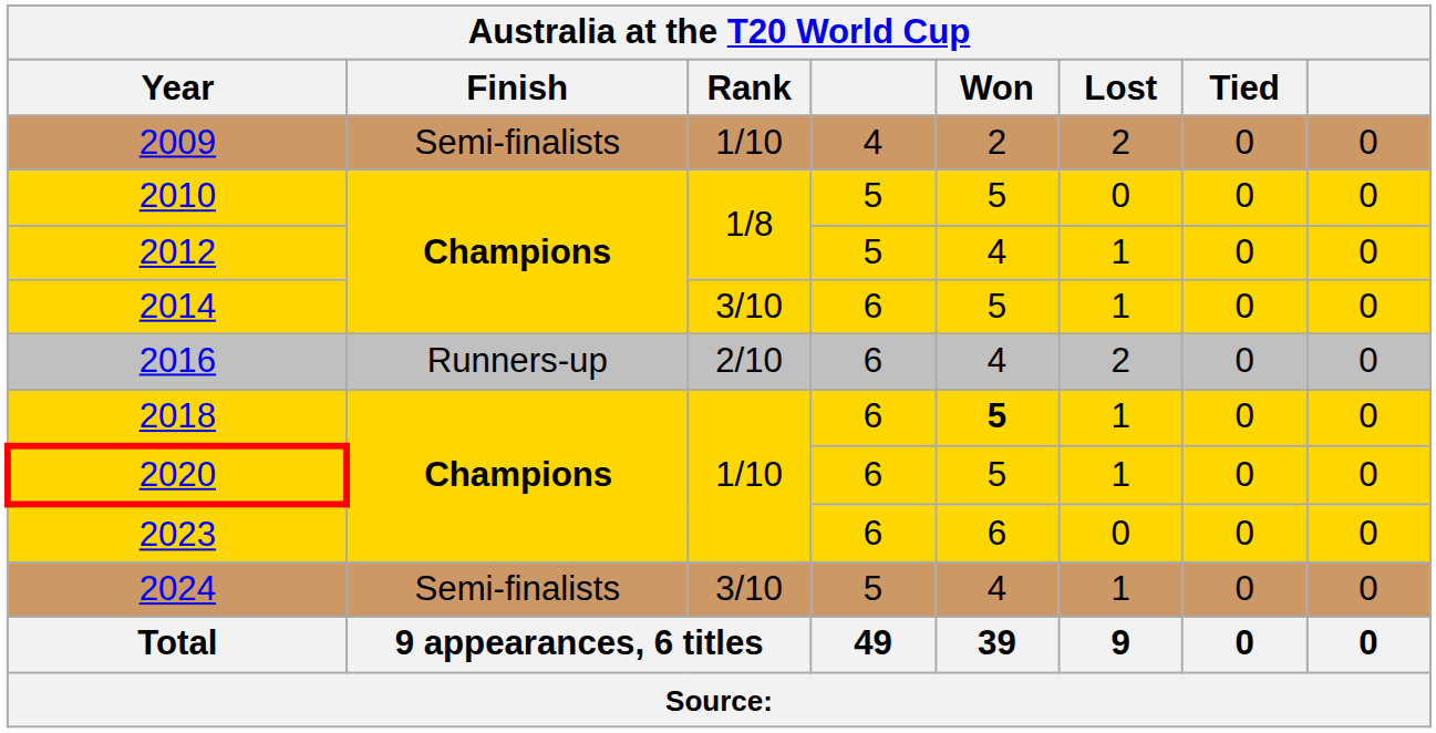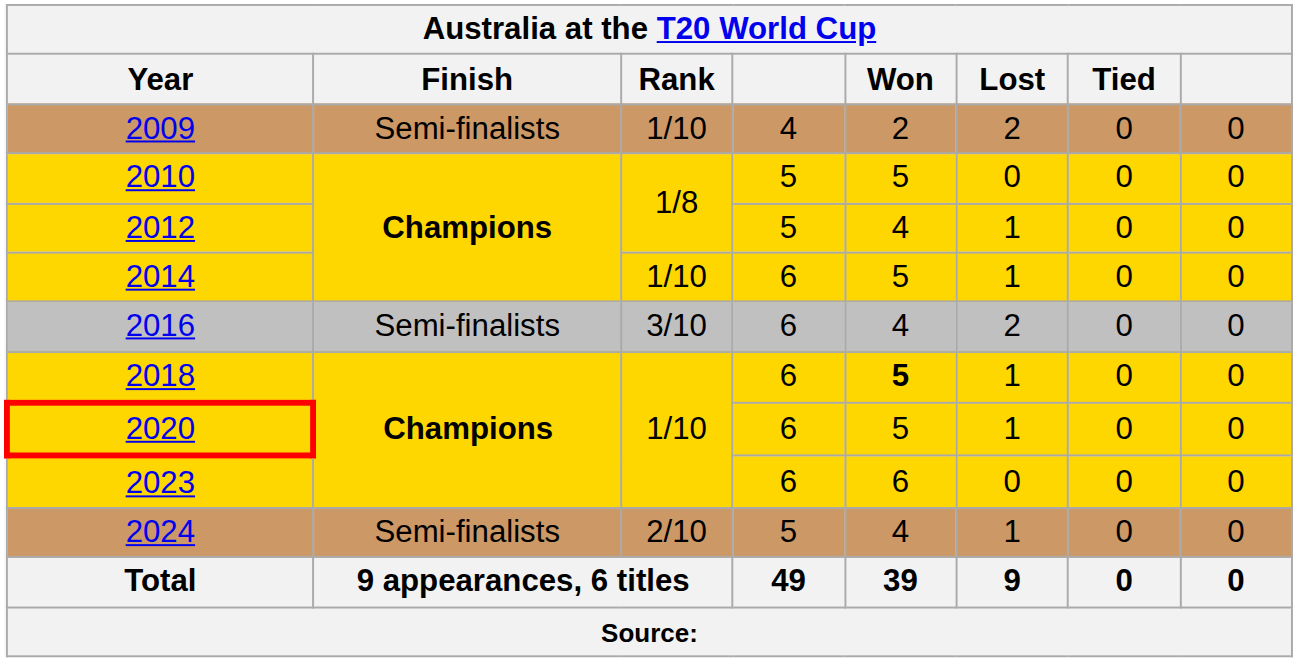 <table class="wikitable" style="text-align: center; width=900px;">
 <tr>
 <th colspan=9>Australia at the <a href='#'>T20 World Cup</a></th>
 </tr>
 <tr>
 <th width=150>Year</th>
 <th width=150>Finish</th>
 <th width=50>Rank</th>
 <th width=50></th>
 <th width=50>Won</th>
 <th width=50>Lost</th>
 <th width=50>Tied</th>
 <th width=50></th>
 </tr>
 <tr style="background:#cc9966;">
 <td> <a href='#'>2009</a></td>
 <td>Semi-finalists</td>
 <td>1/10</td>
 <td>4</td>
 <td>2</td>
 <td>2</td>
 <td>0</td>
 <td>0</td>
 </tr>
 <tr style="background:gold;">
 <td> <a href='#'>2010</a></td>
 <td rowspan=3><strong>Champions</strong></td>
 <td rowspan=2>1/8</td>
 <td>5</td>
 <td>5</td>
 <td>0</td>
 <td>0</td>
 <td>0</td>
 </tr>
 <tr style="background:gold;">
 <td> <a href='#'>2012</a></td>
 <td>5</td>
 <td>4</td>
 <td>1</td>
 <td>0</td>
 <td>0</td>
 </tr>
 <tr style="background:gold;">
 <td> <a href='#'>2014</a></td>
-<td>3/10</td>
+<td>1/10</td>
 <td>6</td>
 <td>5</td>
 <td>1</td>
 <td>0</td>
 <td>0</td>
 </tr>
 <tr |- style="background:silver;">
 <td> <a href='#'>2016</a></td>
-<td>Runners-up</td>
-<td>2/10</td>
+<td>Semi-finalists</td>
+<td>3/10</td>
 <td>6</td>
 <td>4</td>
 <td>2</td>
 <td>0</td>
 <td>0</td>
 </tr>
 <tr style="background:gold;">
 <td> <a href='#'>2018</a></td>
 <td rowspan=3><strong>Champions</strong></td>
 <td rowspan=3>1/10</td>
 <td>6</td>
 <td><strong>5</strong></td>
 <td>1</td>
 <td>0</td>
 <td>0</td>
 </tr>
 <tr style="background:gold;">
 <td style="border: 3px solid red"> <a href='#'>2020</a></td>
 <td>6</td>
 <td>5</td>
 <td>1</td>
 <td>0</td>
 <td>0</td>
 </tr>
 <tr style="background:gold;">
 <td> <a href='#'>2023</a></td>
 <td>6</td>
 <td>6</td>
 <td>0</td>
 <td>0</td>
 <td>0</td>
 </tr>
 <tr style="background:#cc9966;">
 <td> <a href='#'>2024</a></td>
 <td>Semi-finalists</td>
-<td>3/10</td>
+<td>2/10</td>
 <td>5</td>
 <td>4</td>
 <td>1</td>
 <td>0</td>
 <td>0</td>
 </tr>
 <tr>
 <th>Total</th>
 <th colspan=2>9 appearances, 6 titles</th>
 <th>49</th>
 <th>39</th>
 <th>9</th>
 <th>0</th>
 <th>0</th>
 </tr>
 <tr>
 <th colspan=9><small>Source:</small></th>
 </tr>
 </table>
